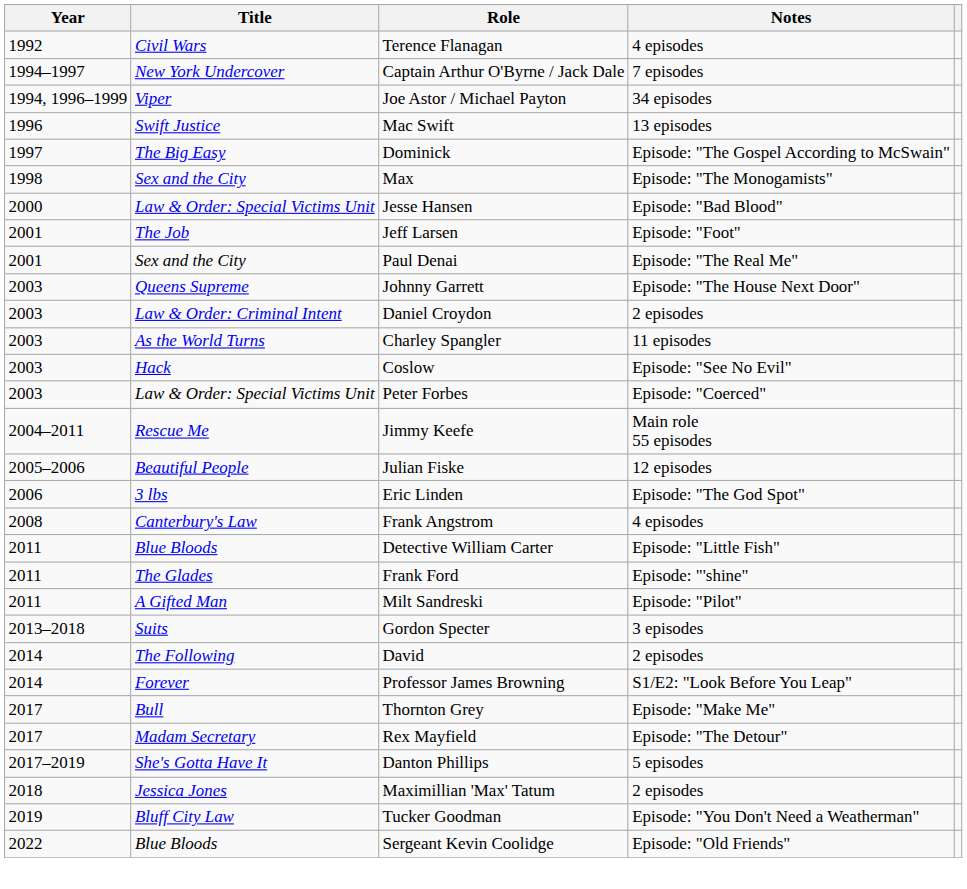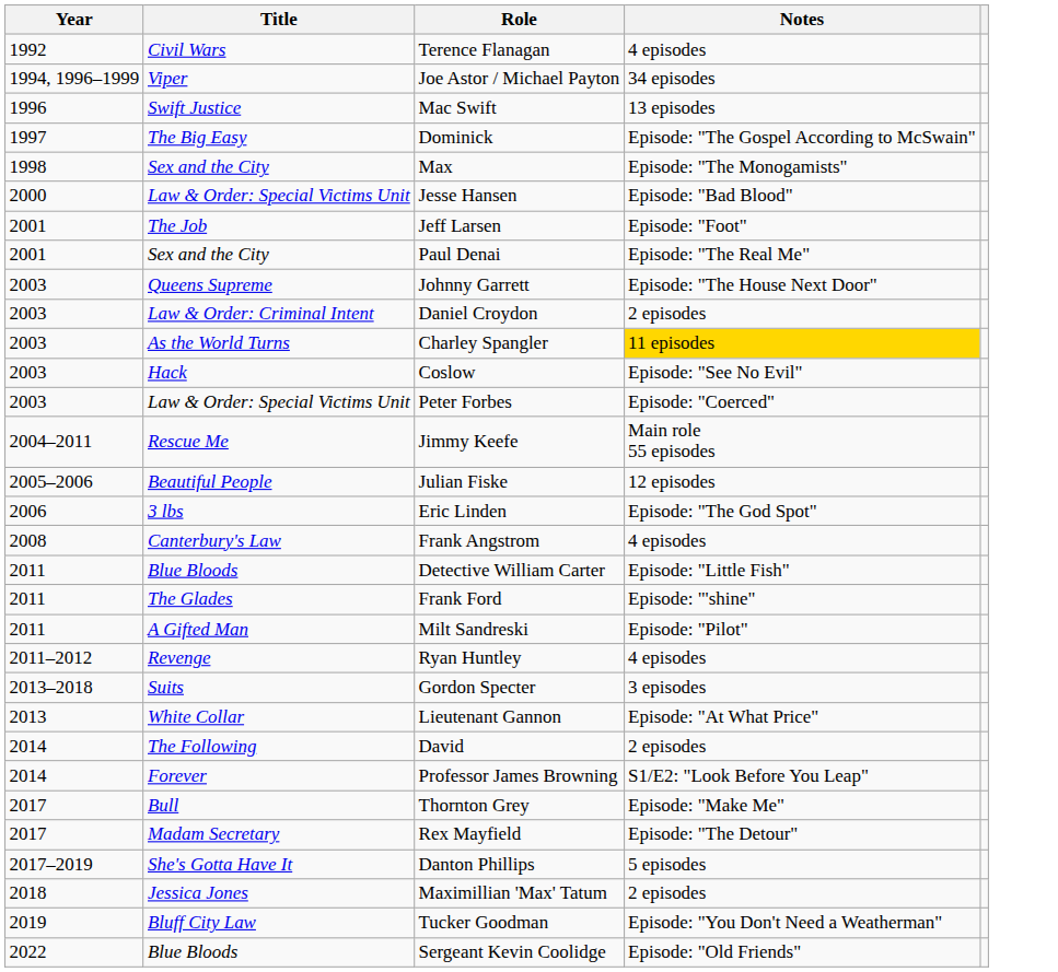 <table class="wikitable sortable">
 <tr>
 <th>Year</th>
 <th>Title</th>
 <th>Role</th>
 <th>Notes</th>
 <th class="unsortable"></th>
 </tr>
 <tr>
 <td>1992</td>
 <td><em><a href='#'>Civil Wars</a></em></td>
 <td>Terence Flanagan</td>
 <td>4 episodes</td>
-<td></td>
-</tr>
-<tr>
-<td>1994–1997</td>
-<td><em><a href='#'>New York Undercover</a></em></td>
-<td>Captain Arthur O'Byrne / Jack Dale</td>
-<td>7 episodes</td>
 <td></td>
 </tr>
 <tr>
 <td>1994, 1996–1999</td>
 <td><em><a href='#'>Viper</a></em></td>
 <td>Joe Astor / Michael Payton</td>
 <td>34 episodes</td>
 <td></td>
 </tr>
 <tr>
 <td>1996</td>
 <td><em><a href='#'>Swift Justice</a></em></td>
 <td>Mac Swift</td>
 <td>13 episodes</td>
 <td></td>
 </tr>
 <tr>
 <td>1997</td>
 <td><em><a href='#'>The Big Easy</a></em></td>
 <td>Dominick</td>
 <td>Episode: "The Gospel According to McSwain"</td>
 <td></td>
 </tr>
 <tr>
 <td>1998</td>
 <td><em><a href='#'>Sex and the City</a></em></td>
 <td>Max</td>
 <td>Episode: "The Monogamists"</td>
 <td></td>
 </tr>
 <tr>
 <td>2000</td>
 <td><em><a href='#'>Law & Order: Special Victims Unit</a></em></td>
 <td>Jesse Hansen</td>
 <td>Episode: "Bad Blood"</td>
 <td></td>
 </tr>
 <tr>
 <td>2001</td>
 <td><em><a href='#'>The Job</a></em></td>
 <td>Jeff Larsen</td>
 <td>Episode: "Foot"</td>
 <td></td>
 </tr>
 <tr>
 <td>2001</td>
 <td><em>Sex and the City</em></td>
 <td>Paul Denai</td>
 <td>Episode: "The Real Me"</td>
 <td></td>
 </tr>
 <tr>
 <td>2003</td>
 <td><em><a href='#'>Queens Supreme</a></em></td>
 <td>Johnny Garrett</td>
 <td>Episode: "The House Next Door"</td>
 <td></td>
 </tr>
 <tr>
 <td>2003</td>
 <td><em><a href='#'>Law & Order: Criminal Intent</a></em></td>
 <td>Daniel Croydon</td>
 <td>2 episodes</td>
 <td></td>
 </tr>
 <tr>
 <td>2003</td>
 <td><em><a href='#'>As the World Turns</a></em></td>
 <td>Charley Spangler</td>
-<td>11 episodes</td>
+<td style="background: gold;">11 episodes</td>
 <td></td>
 </tr>
 <tr>
 <td>2003</td>
 <td><em><a href='#'>Hack</a></em></td>
 <td>Coslow</td>
 <td>Episode: "See No Evil"</td>
 <td></td>
 </tr>
 <tr>
 <td>2003</td>
 <td><em>Law & Order: Special Victims Unit</em></td>
 <td>Peter Forbes</td>
 <td>Episode: "Coerced"</td>
 <td></td>
 </tr>
 <tr>
 <td>2004–2011</td>
 <td><em><a href='#'>Rescue Me</a></em></td>
 <td>Jimmy Keefe</td>
 <td>Main role<br>55 episodes</td>
 <td></td>
 </tr>
 <tr>
 <td>2005–2006</td>
 <td><em><a href='#'>Beautiful People</a></em></td>
 <td>Julian Fiske</td>
 <td>12 episodes</td>
 <td></td>
 </tr>
 <tr>
 <td>2006</td>
 <td><em><a href='#'>3 lbs</a></em></td>
 <td>Eric Linden</td>
 <td>Episode: "The God Spot"</td>
 <td></td>
 </tr>
 <tr>
 <td>2008</td>
 <td><em><a href='#'>Canterbury's Law</a></em></td>
 <td>Frank Angstrom</td>
 <td>4 episodes</td>
 <td></td>
 </tr>
 <tr>
 <td>2011</td>
 <td><em><a href='#'>Blue Bloods</a></em></td>
 <td>Detective William Carter</td>
 <td>Episode: "Little Fish"</td>
 <td></td>
 </tr>
 <tr>
 <td>2011</td>
 <td><em><a href='#'>The Glades</a></em></td>
 <td>Frank Ford</td>
 <td>Episode: "'shine"</td>
 <td></td>
 </tr>
 <tr>
 <td>2011</td>
 <td><em><a href='#'>A Gifted Man</a></em></td>
 <td>Milt Sandreski</td>
 <td>Episode: "Pilot"</td>
 <td></td>
 </tr>
 <tr>
+<td>2011–2012</td>
+<td><em><a href='#'>Revenge</a></em></td>
+<td>Ryan Huntley</td>
+<td>4 episodes</td>
+<td></td>
+</tr>
+<tr>
 <td>2013–2018</td>
 <td><em><a href='#'>Suits</a></em></td>
 <td>Gordon Specter</td>
 <td>3 episodes</td>
+<td></td>
+</tr>
+<tr>
+<td>2013</td>
+<td><em><a href='#'>White Collar</a></em></td>
+<td>Lieutenant Gannon</td>
+<td>Episode: "At What Price"</td>
 <td></td>
 </tr>
 <tr>
 <td>2014</td>
 <td><em><a href='#'>The Following</a></em></td>
 <td>David</td>
 <td>2 episodes</td>
 <td></td>
 </tr>
 <tr>
 <td>2014</td>
 <td><em><a href='#'>Forever</a></em></td>
 <td>Professor James Browning</td>
 <td>S1/E2: "Look Before You Leap"</td>
 <td></td>
 </tr>
 <tr>
 <td>2017</td>
 <td><em><a href='#'>Bull</a></em></td>
 <td>Thornton Grey</td>
 <td>Episode: "Make Me"</td>
 </tr>
 <tr>
 <td>2017</td>
 <td><em><a href='#'>Madam Secretary</a></em></td>
 <td>Rex Mayfield</td>
 <td>Episode: "The Detour"</td>
 <td></td>
 </tr>
 <tr>
 <td>2017–2019</td>
 <td><em><a href='#'>She's Gotta Have It</a></em></td>
 <td>Danton Phillips</td>
 <td>5 episodes</td>
 <td></td>
 </tr>
 <tr>
 <td>2018</td>
 <td><em><a href='#'>Jessica Jones</a></em></td>
 <td>Maximillian 'Max' Tatum</td>
 <td>2 episodes</td>
 <td></td>
 </tr>
 <tr>
 <td>2019</td>
 <td><em><a href='#'>Bluff City Law</a></em></td>
 <td>Tucker Goodman</td>
 <td>Episode: "You Don't Need a Weatherman"</td>
 <td></td>
 </tr>
 <tr>
 <td>2022</td>
 <td><em>Blue Bloods</em></td>
 <td>Sergeant Kevin Coolidge</td>
 <td>Episode: "Old Friends"</td>
 <td></td>
 </tr>
 </table>
